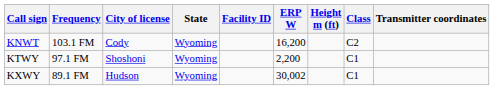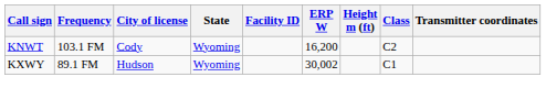 <table class="wikitable sortable">
 <tr>
 <th><a href='#'>Call sign</a></th>
 <th data-sort-type="number"><a href='#'>Frequency</a></th>
 <th><a href='#'>City of license</a></th>
 <th>State</th>
 <th data-sort-type="number"><a href='#'>Facility ID</a></th>
 <th data-sort-type="number"><a href='#'>ERP</a><br><a href='#'>W</a></th>
 <th data-sort-type="number"><a href='#'>Height</a><br><a href='#'>m</a> (<a href='#'>ft</a>)</th>
 <th><a href='#'>Class</a></th>
 <th class="unsortable">Transmitter coordinates</th>
 </tr>
 <tr>
 <td><a href='#'>KNWT</a></td>
 <td>103.1 FM</td>
 <td><a href='#'>Cody</a></td>
 <td><a href='#'>Wyoming</a></td>
 <td></td>
 <td>16,200</td>
 <td></td>
 <td>C2</td>
 <td></td>
 </tr>
 <tr>
-<td>KTWY</td>
-<td>97.1 FM</td>
-<td><a href='#'>Shoshoni</a></td>
-<td><a href='#'>Wyoming</a></td>
-<td></td>
-<td>2,200</td>
-<td></td>
-<td>C1</td>
-<td></td>
-</tr>
-<tr>
 <td>KXWY</td>
 <td>89.1 FM</td>
 <td><a href='#'>Hudson</a></td>
 <td><a href='#'>Wyoming</a></td>
 <td></td>
 <td>30,002</td>
 <td></td>
 <td>C1</td>
 <td></td>
 </tr>
 </table>
